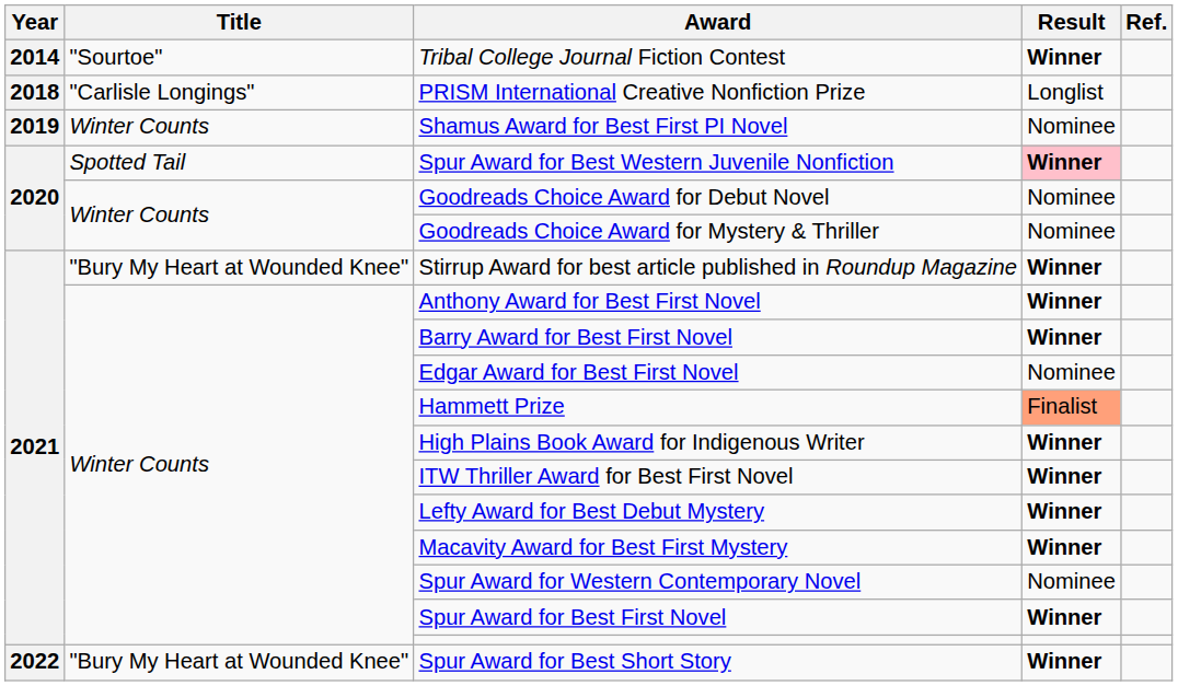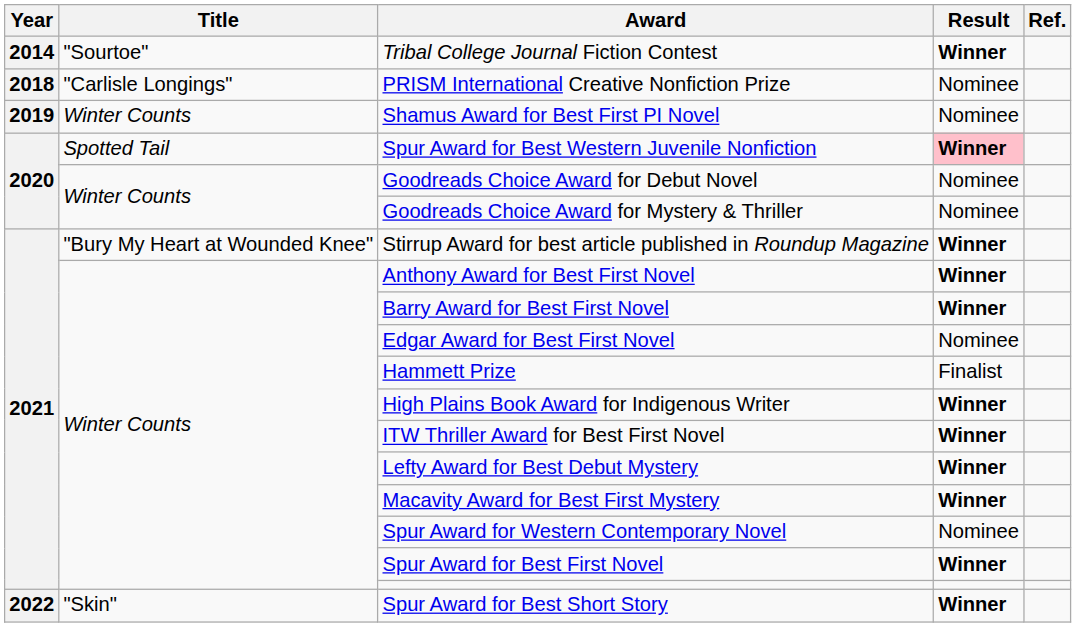 <table class="wikitable sortable mw-collapsible">
 <tr>
 <th>Year</th>
 <th>Title</th>
 <th>Award</th>
 <th>Result</th>
 <th>Ref.</th>
 </tr>
 <tr>
 <th>2014</th>
 <td>"Sourtoe"</td>
 <td><em>Tribal College Journal</em> Fiction Contest</td>
 <td><strong>Winner</strong></td>
 <td></td>
 </tr>
 <tr>
 <th>2018</th>
 <td>"Carlisle Longings"</td>
 <td><a href='#'>PRISM International</a> Creative Nonfiction Prize</td>
-<td>Longlist</td>
+<td>Nominee</td>
 <td></td>
 </tr>
 <tr>
 <th>2019</th>
 <td><em>Winter Counts</em></td>
 <td><a href='#'>Shamus Award for Best First PI Novel</a></td>
 <td>Nominee</td>
 <td></td>
 </tr>
 <tr>
 <th rowspan="3">2020</th>
 <td><em>Spotted Tail</em></td>
 <td><a href='#'>Spur Award for Best Western Juvenile Nonfiction</a></td>
 <td style="background: pink;"><strong>Winner</strong></td>
 <td></td>
 </tr>
 <tr>
 <td rowspan="2"><em>Winter Counts</em></td>
 <td><a href='#'>Goodreads Choice Award</a> for Debut Novel</td>
 <td>Nominee</td>
 <td></td>
 </tr>
 <tr>
 <td><a href='#'>Goodreads Choice Award</a> for Mystery & Thriller</td>
 <td>Nominee</td>
 <td></td>
 </tr>
 <tr>
 <th rowspan="12">2021</th>
 <td>"Bury My Heart at Wounded Knee"</td>
 <td>Stirrup Award for best article published in <em>Roundup Magazine</em></td>
 <td><strong>Winner</strong></td>
 <td></td>
 </tr>
 <tr>
 <td rowspan="11"><em>Winter Counts</em></td>
 <td><a href='#'>Anthony Award for Best First Novel</a></td>
 <td><strong>Winner</strong></td>
 <td></td>
 </tr>
 <tr>
 <td><a href='#'>Barry Award for Best First Novel</a></td>
 <td><strong>Winner</strong></td>
 <td></td>
 </tr>
 <tr>
 <td><a href='#'>Edgar Award for Best First Novel</a></td>
 <td>Nominee</td>
 <td></td>
 </tr>
 <tr>
 <td><a href='#'>Hammett Prize</a></td>
-<td style="background: lightsalmon;">Finalist</td>
+<td>Finalist</td>
 <td></td>
 </tr>
 <tr>
 <td><a href='#'>High Plains Book Award</a> for Indigenous Writer</td>
 <td><strong>Winner</strong></td>
 <td></td>
 </tr>
 <tr>
 <td><a href='#'>ITW Thriller Award</a> for Best First Novel</td>
 <td><strong>Winner</strong></td>
 <td></td>
 </tr>
 <tr>
 <td><a href='#'>Lefty Award for Best Debut Mystery</a></td>
 <td><strong>Winner</strong></td>
 <td></td>
 </tr>
 <tr>
 <td><a href='#'>Macavity Award for Best First Mystery</a></td>
 <td><strong>Winner</strong></td>
 <td></td>
 </tr>
 <tr>
 <td><a href='#'>Spur Award for Western Contemporary Novel</a></td>
 <td>Nominee</td>
 <td></td>
 </tr>
 <tr>
 <td><a href='#'>Spur Award for Best First Novel</a></td>
 <td><strong>Winner</strong></td>
 <td></td>
 </tr>
 <tr>
 <td></td>
 <td></td>
 <td></td>
 </tr>
 <tr>
 <th>2022</th>
-<td>"Bury My Heart at Wounded Knee"</td>
+<td>"Skin"</td>
 <td><a href='#'>Spur Award for Best Short Story</a></td>
 <td><strong>Winner</strong></td>
 <td></td>
 </tr>
 </table>
